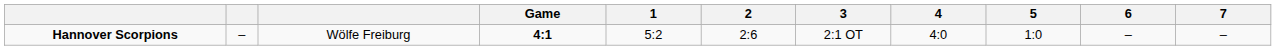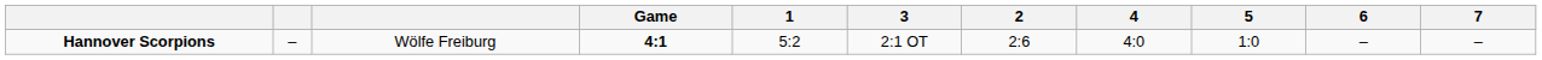 <table class="wikitable" width="100%">
 <tr style="background-color:#c0c0c0;">
 <th style="width:17.5%;"></th>
 <th style="width:2.5%;"></th>
 <th style="width:17.5%;"></th>
 <th style="width:10%;">Game</th>
 <th style="width:7.5%;">1</th>
+<th style="width:7.5%;">3</th>
 <th style="width:7.5%;">2</th>
-<th style="width:7.5%;">3</th>
 <th style="width:7.5%;">4</th>
 <th style="width:7.5%;">5</th>
 <th style="width:7.5%;">6</th>
 <th style="width:7.5%;">7</th>
 </tr>
 <tr align="center">
 <td><strong>Hannover Scorpions</strong></td>
 <td>–</td>
 <td>Wölfe Freiburg</td>
 <td><strong>4:1</strong></td>
 <td>5:2</td>
+<td>2:1 OT</td>
 <td>2:6</td>
-<td>2:1 OT</td>
 <td>4:0</td>
 <td>1:0</td>
 <td>–</td>
 <td>–</td>
 </tr>
 </table>
